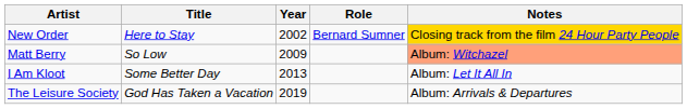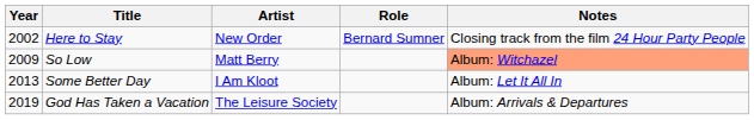 <table class="wikitable sortable">
 <tr>
+<th>Year</th>
+<th>Title</th>
 <th>Artist</th>
-<th>Title</th>
-<th>Year</th>
 <th>Role</th>
 <th class="unsortable">Notes</th>
 </tr>
 <tr>
+<td>2002</td>
+<td><em><a href='#'>Here to Stay</a></em></td>
 <td><a href='#'>New Order</a></td>
-<td><em><a href='#'>Here to Stay</a></em></td>
-<td>2002</td>
 <td><a href='#'>Bernard Sumner</a></td>
-<td style="background: gold;">Closing track from the film <em><a href='#'>24 Hour Party People</a></em></td>
+<td>Closing track from the film <em><a href='#'>24 Hour Party People</a></em></td>
 </tr>
 <tr>
+<td>2009</td>
+<td><em>So Low</em></td>
 <td><a href='#'>Matt Berry</a></td>
-<td><em>So Low</em></td>
-<td>2009</td>
 <td></td>
 <td style="background: lightsalmon;">Album: <em><a href='#'>Witchazel</a></em></td>
 </tr>
 <tr>
+<td>2013</td>
+<td><em>Some Better Day</em></td>
 <td><a href='#'>I Am Kloot</a></td>
-<td><em>Some Better Day</em></td>
-<td>2013</td>
 <td></td>
 <td>Album: <em><a href='#'>Let It All In</a></em></td>
 </tr>
 <tr>
+<td>2019</td>
+<td><em>God Has Taken a Vacation</em></td>
 <td><a href='#'>The Leisure Society</a></td>
-<td><em>God Has Taken a Vacation</em></td>
-<td>2019</td>
 <td></td>
 <td>Album: <em>Arrivals & Departures</em></td>
 </tr>
 </table>
